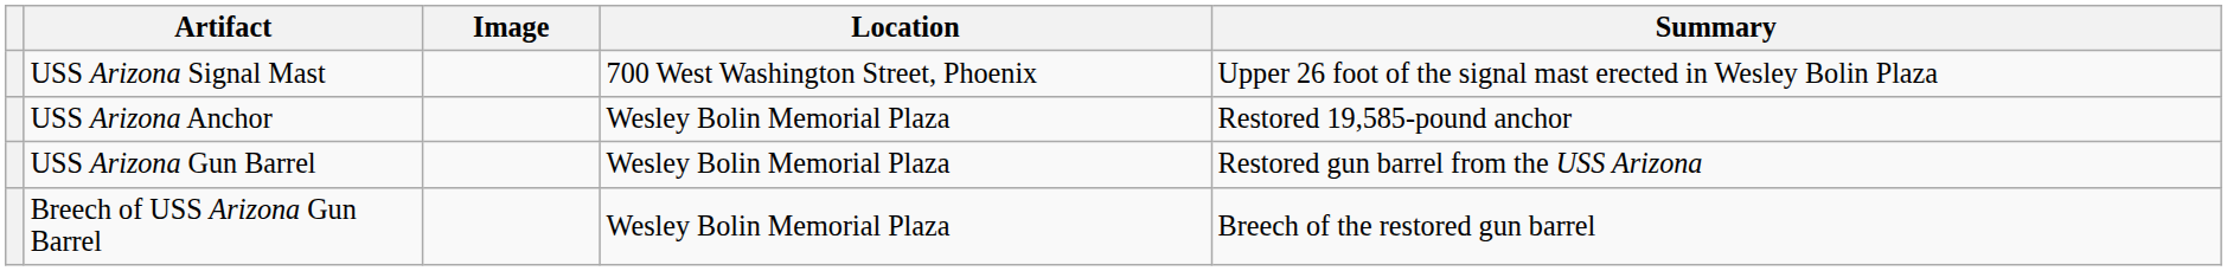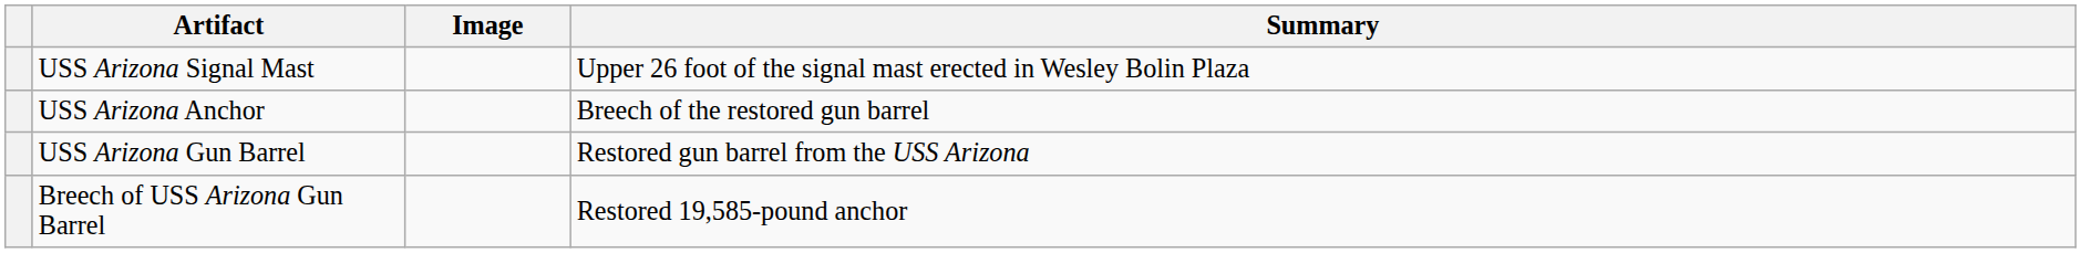 <table class="wikitable sortable" style="width:98%">
 <tr>
 <th></th>
 <th width = 18% >Artifact</th>
 <th width = 8% class="unsortable" >Image</th>
-<th>Location</th>
 <th class="unsortable" >Summary</th>
 </tr>
 <tr ->
 <th></th>
 <td>USS <em>Arizona</em> Signal Mast</td>
 <td></td>
-<td>700 West Washington Street, Phoenix</td>
 <td>Upper 26 foot of the signal mast erected in Wesley Bolin Plaza</td>
 </tr>
 <tr ->
 <th></th>
 <td>USS <em>Arizona</em> Anchor</td>
 <td></td>
-<td>Wesley Bolin Memorial Plaza</td>
-<td>Restored 19,585-pound anchor</td>
+<td>Breech of the restored gun barrel</td>
 </tr>
 <tr ->
 <th></th>
 <td>USS <em>Arizona</em> Gun Barrel</td>
 <td></td>
-<td>Wesley Bolin Memorial Plaza</td>
 <td>Restored gun barrel from the <em>USS Arizona</em></td>
 </tr>
 <tr ->
 <th></th>
 <td>Breech of USS <em>Arizona</em> Gun Barrel</td>
 <td></td>
-<td>Wesley Bolin Memorial Plaza</td>
-<td>Breech of the restored gun barrel</td>
+<td>Restored 19,585-pound anchor</td>
 </tr>
 </table>
